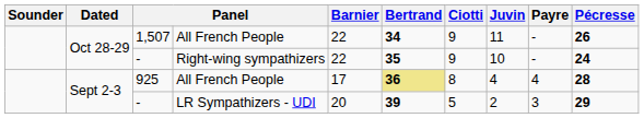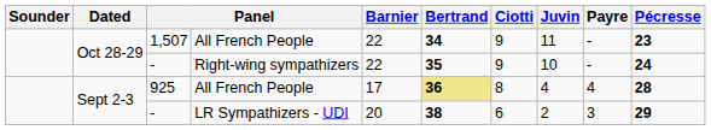 <table class="wikitable">
 <tr>
 <th>Sounder</th>
 <th>Dated</th>
 <th colspan="2">Panel</th>
 <th><a href='#'>Barnier</a></th>
 <th><a href='#'>Bertrand</a></th>
 <th><a href='#'>Ciotti</a></th>
 <th><a href='#'>Juvin</a></th>
 <th>Payre</th>
 <th><a href='#'>Pécresse</a></th>
 </tr>
 <tr>
 <td rowspan="2"></td>
 <td rowspan="2">Oct 28-29</td>
 <td>1,507</td>
 <td>All French People</td>
 <td>22</td>
 <td><strong>34</strong></td>
 <td>9</td>
 <td>11</td>
 <td>-</td>
-<td><strong>26</strong></td>
+<td><strong>23</strong></td>
 </tr>
 <tr>
 <td>-</td>
 <td>Right-wing sympathizers</td>
 <td>22</td>
 <td><strong>35</strong></td>
 <td>9</td>
 <td>10</td>
 <td>-</td>
 <td><strong>24</strong></td>
 </tr>
 <tr>
 <td rowspan="2"></td>
 <td rowspan="2">Sept 2-3</td>
 <td>925</td>
 <td>All French People</td>
 <td>17</td>
 <td style="background: khaki;"><strong>36</strong></td>
 <td>8</td>
 <td>4</td>
 <td>4</td>
 <td><strong>28</strong></td>
 </tr>
 <tr>
 <td>-</td>
 <td>LR Sympathizers - <a href='#'>UDI</a></td>
 <td>20</td>
-<td><strong>39</strong></td>
-<td>5</td>
+<td><strong>38</strong></td>
+<td>6</td>
 <td>2</td>
 <td>3</td>
 <td><strong>29</strong></td>
 </tr>
 </table>
